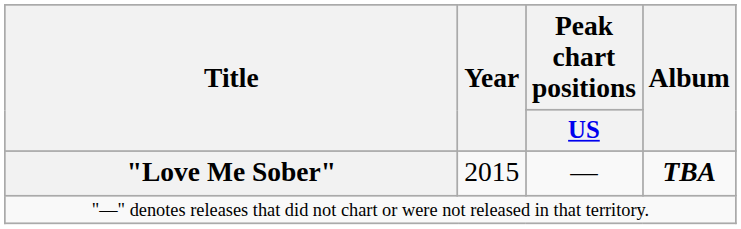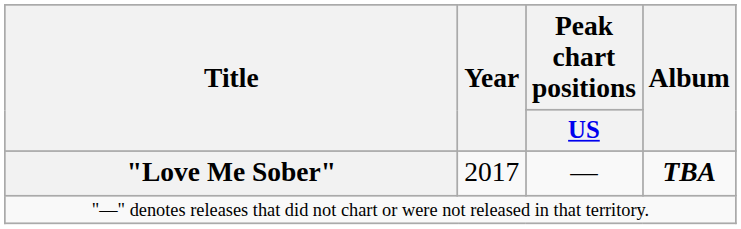 <table class="wikitable plainrowheaders" style="text-align:center;" border="1">
 <tr>
 <th scope="col" rowspan="2" style="width:16em;">Title</th>
 <th scope="col" rowspan="2">Year</th>
 <th scope="col" colspan="1">Peak chart positions</th>
 <th scope="col" rowspan="2">Album</th>
 </tr>
 <tr>
 <th scope="col" style="width:3em;font-size:90%;"><a href='#'>US</a></th>
 </tr>
 <tr>
 <th scope="row">"Love Me Sober"</th>
-<td>2015</td>
+<td>2017</td>
 <td>—</td>
 <td><strong><em>TBA</em></strong></td>
 </tr>
 <tr>
 <td align="center" colspan="12" style="font-size:8pt">"—" denotes releases that did not chart or were not released in that territory.</td>
 </tr>
 </table>
